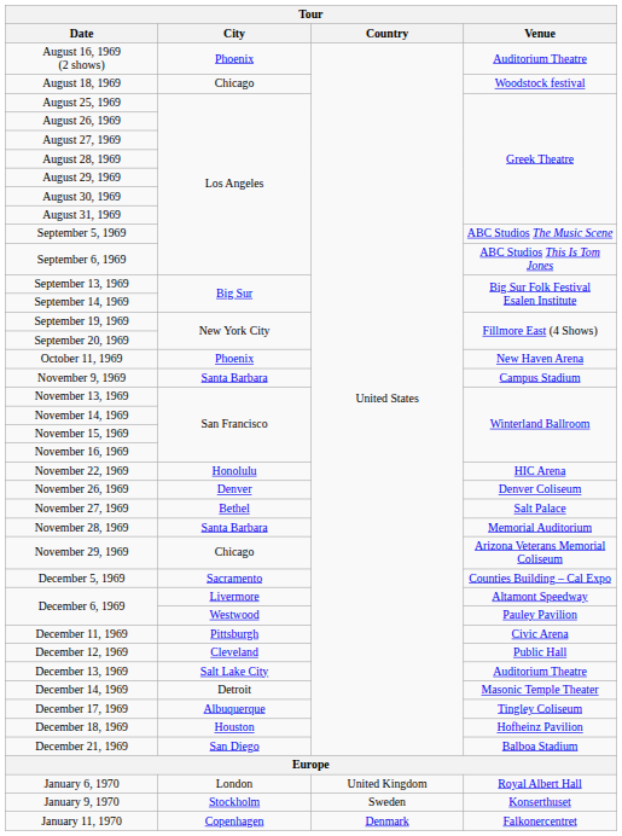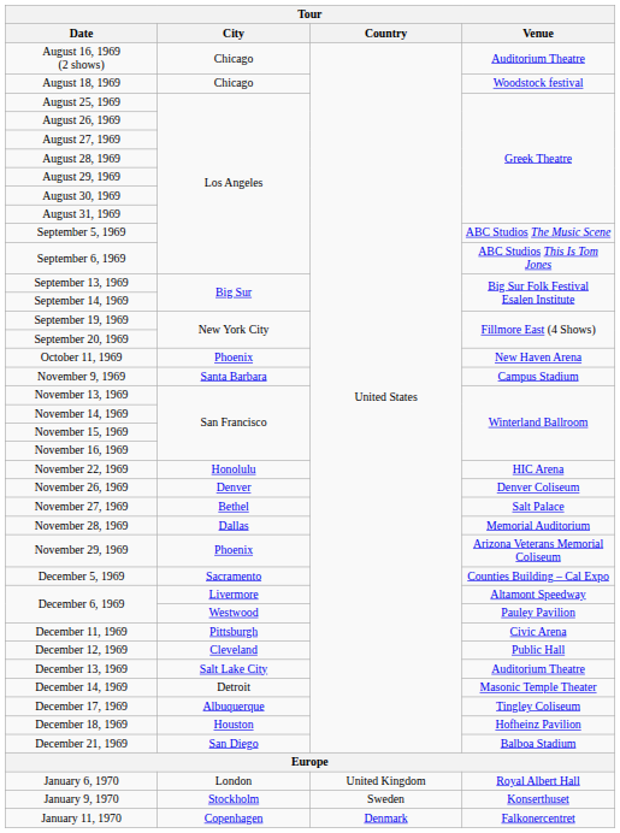 <table class="wikitable" style="text-align:center;">
 <tr>
 <th colspan="4">Tour</th>
 </tr>
 <tr>
 <th width="200">Date</th>
 <th width="200">City</th>
 <th width="200">Country</th>
 <th width="200">Venue</th>
 </tr>
 <tr>
 <td>August 16, 1969<br>(2 shows)</td>
-<td><a href='#'>Phoenix</a></td>
+<td>Chicago</td>
 <td rowspan="36">United States</td>
 <td><a href='#'>Auditorium Theatre</a></td>
 </tr>
 <tr>
 <td>August 18, 1969</td>
 <td>Chicago</td>
 <td><a href='#'>Woodstock festival</a></td>
 </tr>
 <tr>
 <td>August 25, 1969</td>
 <td rowspan="9">Los Angeles</td>
 <td rowspan="7"><a href='#'>Greek Theatre</a></td>
 </tr>
 <tr>
 <td>August 26, 1969</td>
 </tr>
 <tr>
 <td>August 27, 1969</td>
 </tr>
 <tr>
 <td>August 28, 1969</td>
 </tr>
 <tr>
 <td>August 29, 1969</td>
 </tr>
 <tr>
 <td>August 30, 1969</td>
 </tr>
 <tr>
 <td>August 31, 1969</td>
 </tr>
 <tr>
 <td>September 5, 1969</td>
 <td><a href='#'>ABC Studios</a> <em><a href='#'>The Music Scene</a></em></td>
 </tr>
 <tr>
 <td>September 6, 1969</td>
 <td><a href='#'>ABC Studios</a> <em><a href='#'>This Is Tom Jones</a></em></td>
 </tr>
 <tr>
 <td>September 13, 1969</td>
 <td rowspan="2"><a href='#'>Big Sur</a></td>
 <td rowspan="2"><a href='#'>Big Sur Folk Festival</a><br><a href='#'>Esalen Institute</a></td>
 </tr>
 <tr>
 <td>September 14, 1969</td>
 </tr>
 <tr>
 <td>September 19, 1969</td>
 <td rowspan="2">New York City</td>
 <td rowspan="2"><a href='#'>Fillmore East</a> (4 Shows)</td>
 </tr>
 <tr>
 <td>September 20, 1969</td>
 </tr>
 <tr>
 <td>October 11, 1969</td>
 <td><a href='#'>Phoenix</a></td>
 <td><a href='#'>New Haven Arena</a></td>
 </tr>
 <tr>
 <td>November 9, 1969</td>
 <td><a href='#'>Santa Barbara</a></td>
 <td><a href='#'>Campus Stadium</a></td>
 </tr>
 <tr>
 <td>November 13, 1969</td>
 <td rowspan="4">San Francisco</td>
 <td rowspan="4"><a href='#'>Winterland Ballroom</a></td>
 </tr>
 <tr>
 <td>November 14, 1969</td>
 </tr>
 <tr>
 <td>November 15, 1969</td>
 </tr>
 <tr>
 <td>November 16, 1969</td>
 </tr>
 <tr>
 <td>November 22, 1969</td>
 <td><a href='#'>Honolulu</a></td>
 <td><a href='#'>HIC Arena</a></td>
 </tr>
 <tr>
 <td>November 26, 1969</td>
 <td><a href='#'>Denver</a></td>
 <td><a href='#'>Denver Coliseum</a></td>
 </tr>
 <tr>
 <td>November 27, 1969</td>
 <td><a href='#'>Bethel</a></td>
 <td><a href='#'>Salt Palace</a></td>
 </tr>
 <tr>
 <td>November 28, 1969</td>
-<td><a href='#'>Santa Barbara</a></td>
+<td><a href='#'>Dallas</a></td>
 <td><a href='#'>Memorial Auditorium</a></td>
 </tr>
 <tr>
 <td>November 29, 1969</td>
-<td>Chicago</td>
+<td><a href='#'>Phoenix</a></td>
 <td><a href='#'>Arizona Veterans Memorial Coliseum</a></td>
 </tr>
 <tr>
 <td>December 5, 1969</td>
 <td><a href='#'>Sacramento</a></td>
 <td><a href='#'>Counties Building – Cal Expo</a></td>
 </tr>
 <tr>
 <td rowspan="2">December 6, 1969</td>
 <td><a href='#'>Livermore</a></td>
 <td><a href='#'>Altamont Speedway</a></td>
 </tr>
 <tr>
 <td><a href='#'>Westwood</a></td>
 <td><a href='#'>Pauley Pavilion</a></td>
 </tr>
 <tr>
 <td>December 11, 1969</td>
 <td><a href='#'>Pittsburgh</a></td>
 <td><a href='#'>Civic Arena</a></td>
 </tr>
 <tr>
 <td>December 12, 1969</td>
 <td><a href='#'>Cleveland</a></td>
 <td><a href='#'>Public Hall</a></td>
 </tr>
 <tr>
 <td>December 13, 1969</td>
 <td><a href='#'>Salt Lake City</a></td>
 <td><a href='#'>Auditorium Theatre</a></td>
 </tr>
 <tr>
 <td>December 14, 1969</td>
 <td>Detroit</td>
 <td><a href='#'>Masonic Temple Theater</a></td>
 </tr>
 <tr>
 <td>December 17, 1969</td>
 <td><a href='#'>Albuquerque</a></td>
 <td><a href='#'>Tingley Coliseum</a></td>
 </tr>
 <tr>
 <td>December 18, 1969</td>
 <td><a href='#'>Houston</a></td>
 <td><a href='#'>Hofheinz Pavilion</a></td>
 </tr>
 <tr>
 <td>December 21, 1969</td>
 <td><a href='#'>San Diego</a></td>
 <td><a href='#'>Balboa Stadium</a></td>
 </tr>
 <tr>
 <th colspan="4">Europe</th>
 </tr>
 <tr>
 <td>January 6, 1970</td>
 <td>London</td>
 <td>United Kingdom</td>
 <td><a href='#'>Royal Albert Hall</a></td>
 </tr>
 <tr>
 <td>January 9, 1970</td>
 <td><a href='#'>Stockholm</a></td>
 <td>Sweden</td>
 <td><a href='#'>Konserthuset</a></td>
 </tr>
 <tr>
 <td>January 11, 1970</td>
 <td><a href='#'>Copenhagen</a></td>
 <td><a href='#'>Denmark</a></td>
 <td><a href='#'>Falkonercentret</a></td>
 </tr>
 </table>
